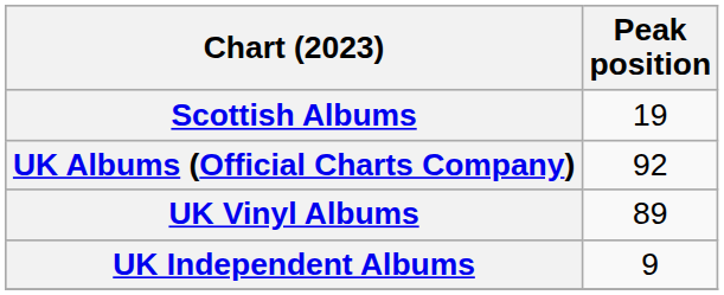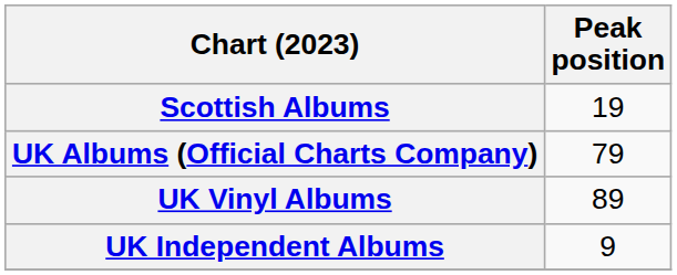 <table class="wikitable sortable plainrowheaders" style="text-align:center">
 <tr>
 <th scope="col">Chart (2023)</th>
 <th scope="col">Peak<br>position</th>
 </tr>
 <tr>
 <th scope="row"><a href='#'>Scottish Albums</a></th>
 <td>19</td>
 </tr>
 <tr>
 <th scope="row"><a href='#'>UK Albums</a> (<a href='#'>Official Charts Company</a>)</th>
-<td>92</td>
+<td>79</td>
 </tr>
 <tr>
 <th scope="row"><a href='#'>UK Vinyl Albums</a></th>
 <td>89</td>
 </tr>
 <tr>
 <th scope="row"><a href='#'>UK Independent Albums</a></th>
 <td>9</td>
 </tr>
 <tr>
 </tr>
 </table>
